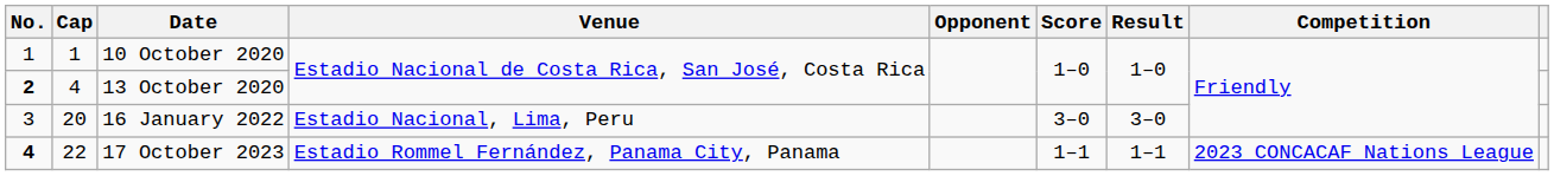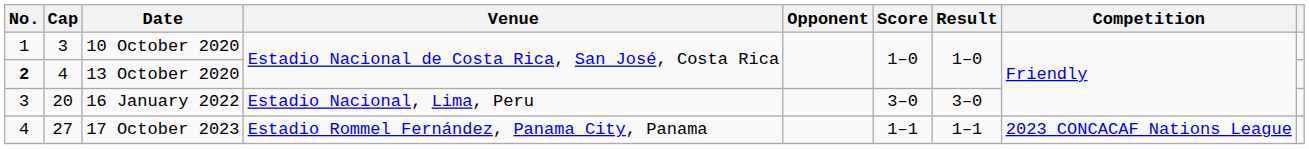 <table class="wikitable sortable">
 <tr>
 <th scope=col>No.</th>
 <th scope=col>Cap</th>
 <th scope=col>Date</th>
 <th scope=col>Venue</th>
 <th scope=col>Opponent</th>
 <th scope=col>Score</th>
 <th scope=col>Result</th>
 <th scope=col>Competition</th>
 <th scope=col class=unsortable></th>
 </tr>
 <tr>
 <td align=center>1</td>
-<td align=center>1</td>
+<td align=center>3</td>
 <td>10 October 2020</td>
 <td rowspan=2><a href='#'>Estadio Nacional de Costa Rica</a>, <a href='#'>San José</a>, Costa Rica</td>
 <td rowspan=2></td>
 <td rowspan=2 align=center>1–0</td>
 <td rowspan=2 align=center>1–0</td>
 <td rowspan=3><a href='#'>Friendly</a></td>
 <td align=center></td>
 </tr>
 <tr>
 <td align=center><strong>2</strong></td>
 <td align=center>4</td>
 <td>13 October 2020</td>
 <td align=center></td>
 </tr>
 <tr>
 <td align=center>3</td>
 <td align=center>20</td>
 <td>16 January 2022</td>
 <td><a href='#'>Estadio Nacional</a>, <a href='#'>Lima</a>, Peru</td>
 <td></td>
 <td align=center>3–0</td>
 <td align=center>3–0</td>
 <td align=center></td>
 </tr>
 <tr>
-<td align=center><strong>4</strong></td>
-<td align=center>22</td>
+<td align=center>4</td>
+<td align=center>27</td>
 <td>17 October 2023</td>
 <td><a href='#'>Estadio Rommel Fernández</a>, <a href='#'>Panama City</a>, Panama</td>
 <td></td>
 <td align=center>1–1</td>
 <td align=center>1–1</td>
 <td><a href='#'>2023 CONCACAF Nations League</a></td>
 </tr>
 </table>
